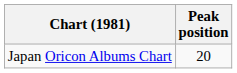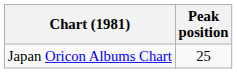 <table class="wikitable">
 <tr>
 <th>Chart (1981)</th>
 <th>Peak<br>position</th>
 </tr>
 <tr>
 <td>Japan <a href='#'>Oricon Albums Chart</a></td>
-<td align="center">20</td>
+<td align="center">25</td>
 </tr>
 </table>
